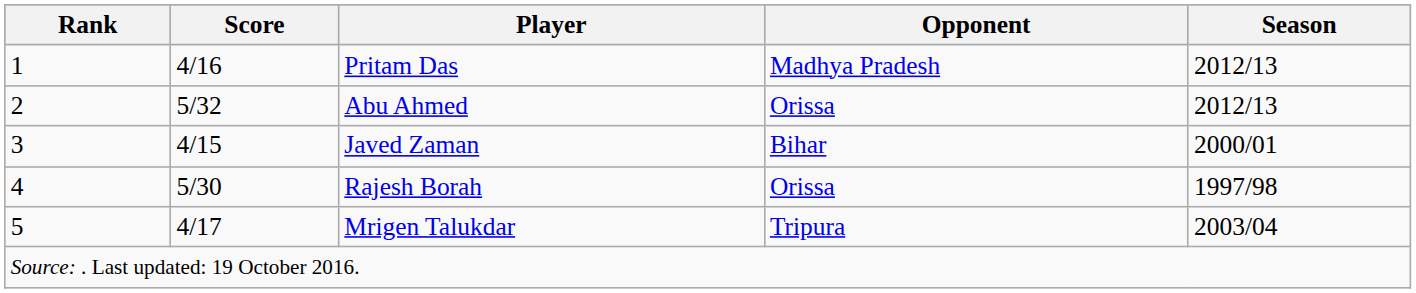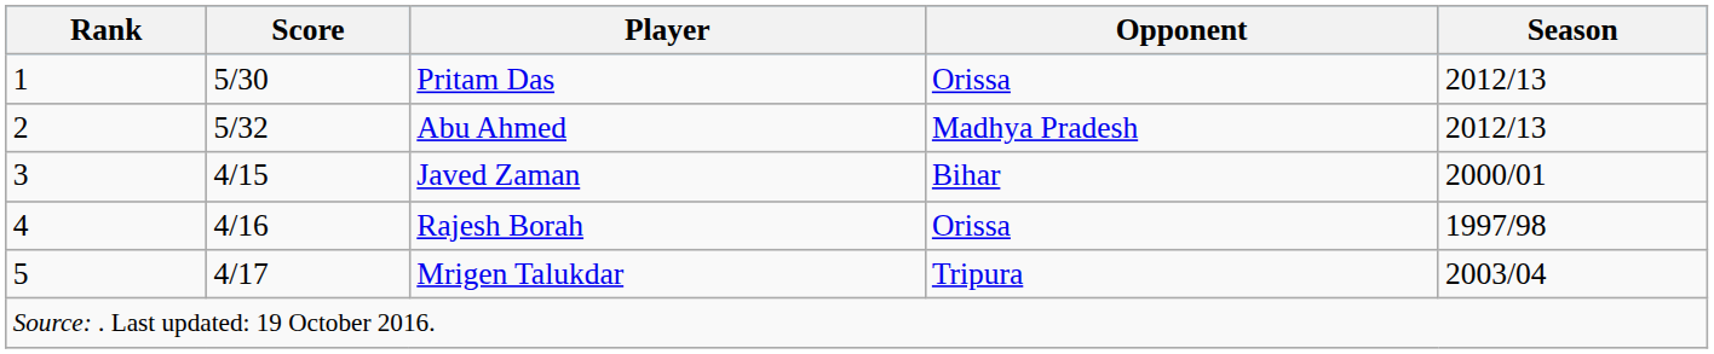 <table class="wikitable" width=70%>
 <tr bgcolor=#87cefa>
 <th>Rank</th>
 <th>Score</th>
 <th>Player</th>
 <th>Opponent</th>
 <th>Season</th>
 </tr>
 <tr>
 <td>1</td>
-<td>4/16</td>
+<td>5/30</td>
 <td><a href='#'>Pritam Das</a></td>
-<td><a href='#'>Madhya Pradesh</a></td>
+<td><a href='#'>Orissa</a></td>
 <td>2012/13</td>
 </tr>
 <tr>
 <td>2</td>
 <td>5/32</td>
 <td><a href='#'>Abu Ahmed</a></td>
-<td><a href='#'>Orissa</a></td>
+<td><a href='#'>Madhya Pradesh</a></td>
 <td>2012/13</td>
 </tr>
 <tr>
 <td>3</td>
 <td>4/15</td>
 <td><a href='#'>Javed Zaman</a></td>
 <td><a href='#'>Bihar</a></td>
 <td>2000/01</td>
 </tr>
 <tr>
 <td>4</td>
-<td>5/30</td>
+<td>4/16</td>
 <td><a href='#'>Rajesh Borah</a></td>
 <td><a href='#'>Orissa</a></td>
 <td>1997/98</td>
 </tr>
 <tr>
 <td>5</td>
 <td>4/17</td>
 <td><a href='#'>Mrigen Talukdar</a></td>
 <td><a href='#'>Tripura</a></td>
 <td>2003/04</td>
 </tr>
 <tr>
 <td colspan=5><small><em>Source: </em>. Last updated: 19 October 2016.</small></td>
 </tr>
 </table>
